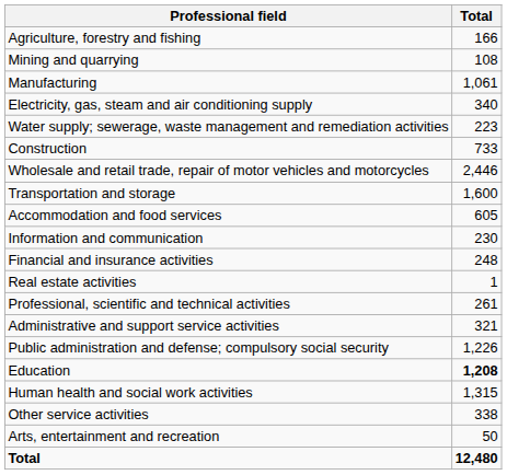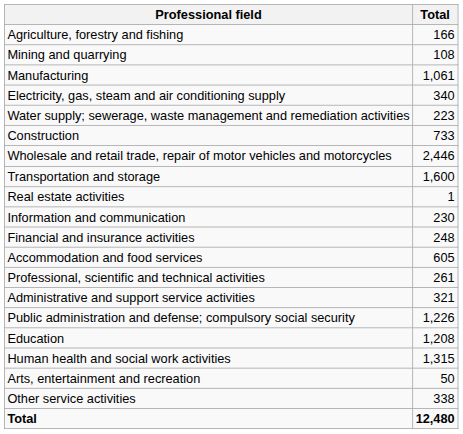 <table class="wikitable sortable" style="font-size:95%;">
 <tr>
 <th>Professional field</th>
 <th>Total</th>
 </tr>
 <tr>
 <td>Agriculture, forestry and fishing</td>
 <td align="right">166</td>
 </tr>
 <tr>
 <td>Mining and quarrying</td>
 <td align="right">108</td>
 </tr>
 <tr>
 <td>Manufacturing</td>
 <td align="right">1,061</td>
 </tr>
 <tr>
 <td>Electricity, gas, steam and air conditioning supply</td>
 <td align="right">340</td>
 </tr>
 <tr>
 <td>Water supply; sewerage, waste management and remediation activities</td>
 <td align="right">223</td>
 </tr>
 <tr>
 <td>Construction</td>
 <td align="right">733</td>
 </tr>
 <tr>
 <td>Wholesale and retail trade, repair of motor vehicles and motorcycles</td>
 <td align="right">2,446</td>
 </tr>
 <tr>
 <td>Transportation and storage</td>
 <td align="right">1,600</td>
 </tr>
 <tr>
-<td>Accommodation and food services</td>
-<td align="right">605</td>
+<td>Real estate activities</td>
+<td align="right">1</td>
 </tr>
 <tr>
 <td>Information and communication</td>
 <td align="right">230</td>
 </tr>
 <tr>
 <td>Financial and insurance activities</td>
 <td align="right">248</td>
 </tr>
 <tr>
-<td>Real estate activities</td>
-<td align="right">1</td>
+<td>Accommodation and food services</td>
+<td align="right">605</td>
 </tr>
 <tr>
 <td>Professional, scientific and technical activities</td>
 <td align="right">261</td>
 </tr>
 <tr>
 <td>Administrative and support service activities</td>
 <td align="right">321</td>
 </tr>
 <tr>
 <td>Public administration and defense; compulsory social security</td>
 <td align="right">1,226</td>
 </tr>
 <tr>
 <td>Education</td>
-<td align="right"><strong>1,208</strong></td>
+<td align="right">1,208</td>
 </tr>
 <tr>
 <td>Human health and social work activities</td>
 <td align="right">1,315</td>
 </tr>
 <tr>
+<td>Arts, entertainment and recreation</td>
+<td align="right">50</td>
+</tr>
+<tr>
 <td>Other service activities</td>
 <td align="right">338</td>
-</tr>
-<tr>
-<td>Arts, entertainment and recreation</td>
-<td align="right">50</td>
 </tr>
 <tr class="sortbottom">
 <td><strong>Total</strong></td>
 <td align="right"><strong>12,480</strong></td>
 </tr>
 </table>
